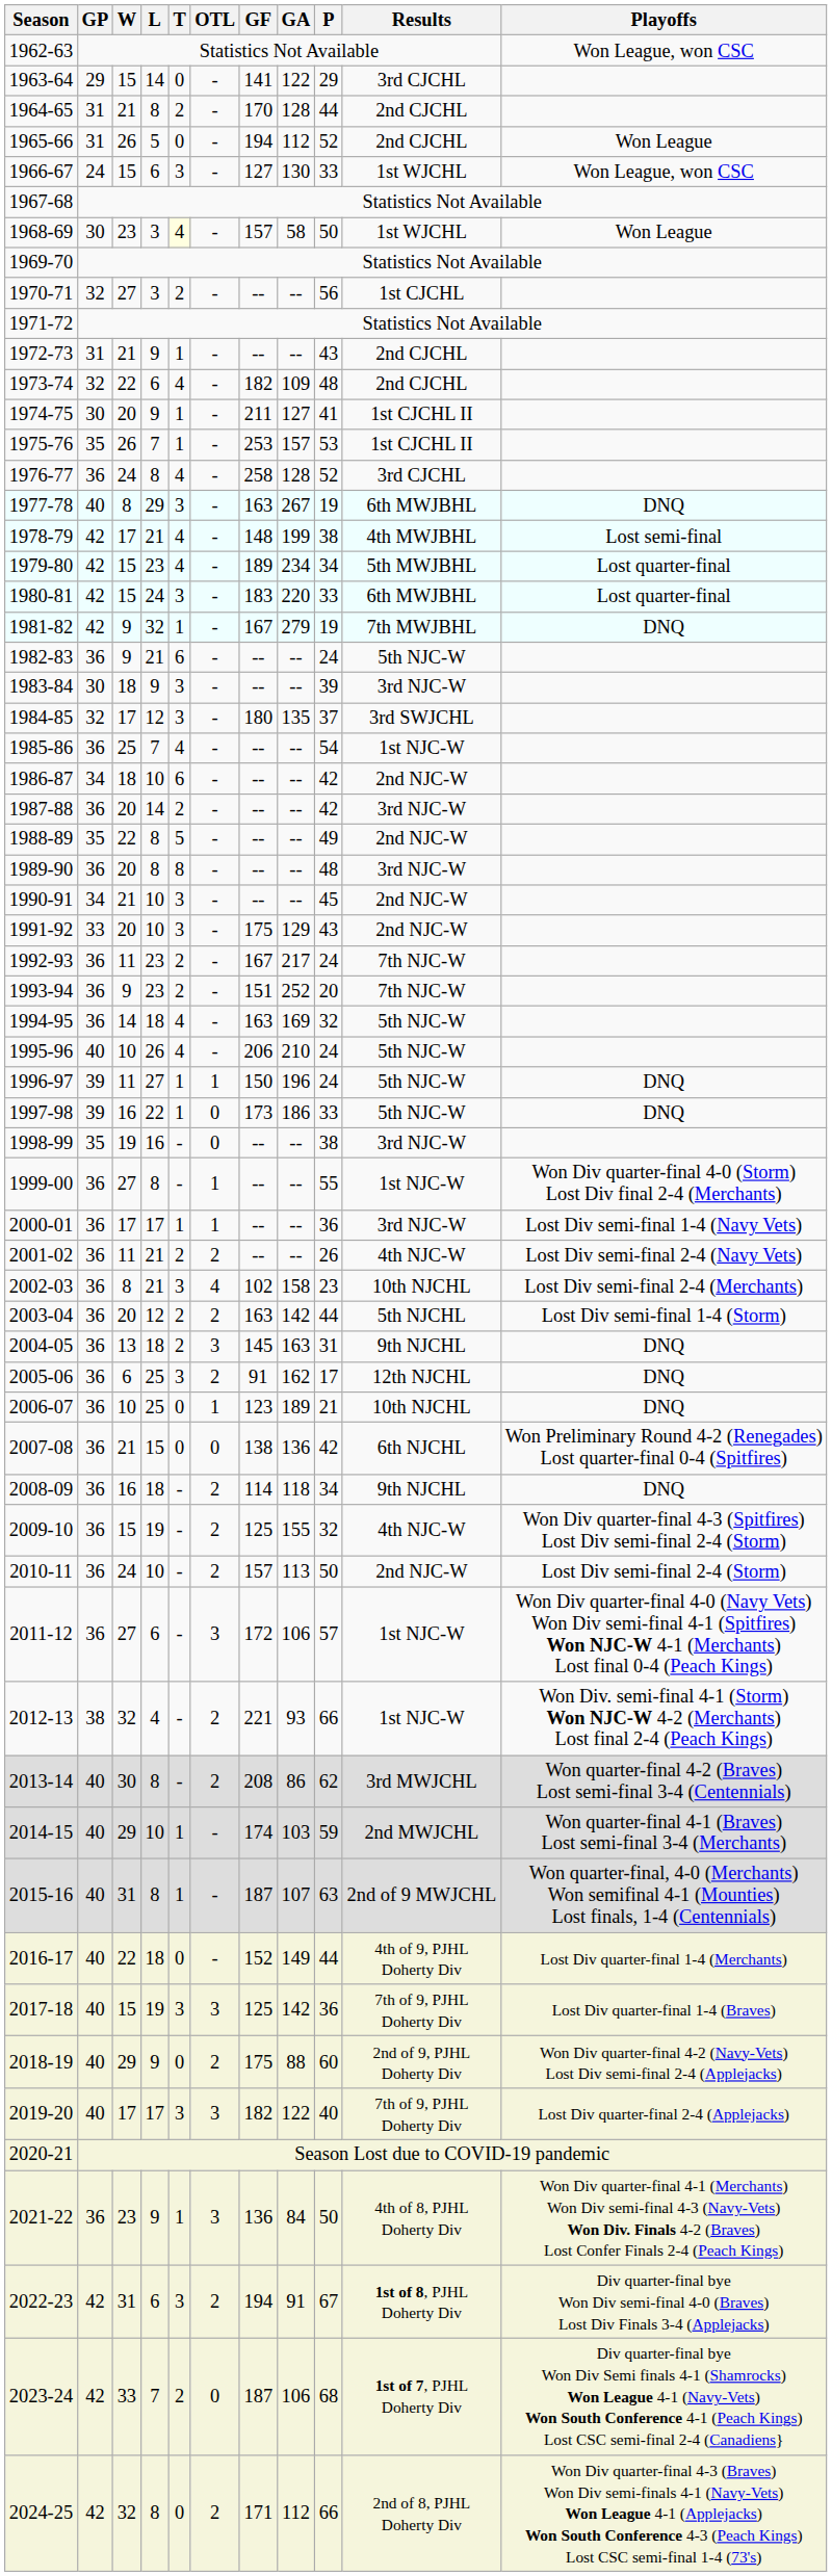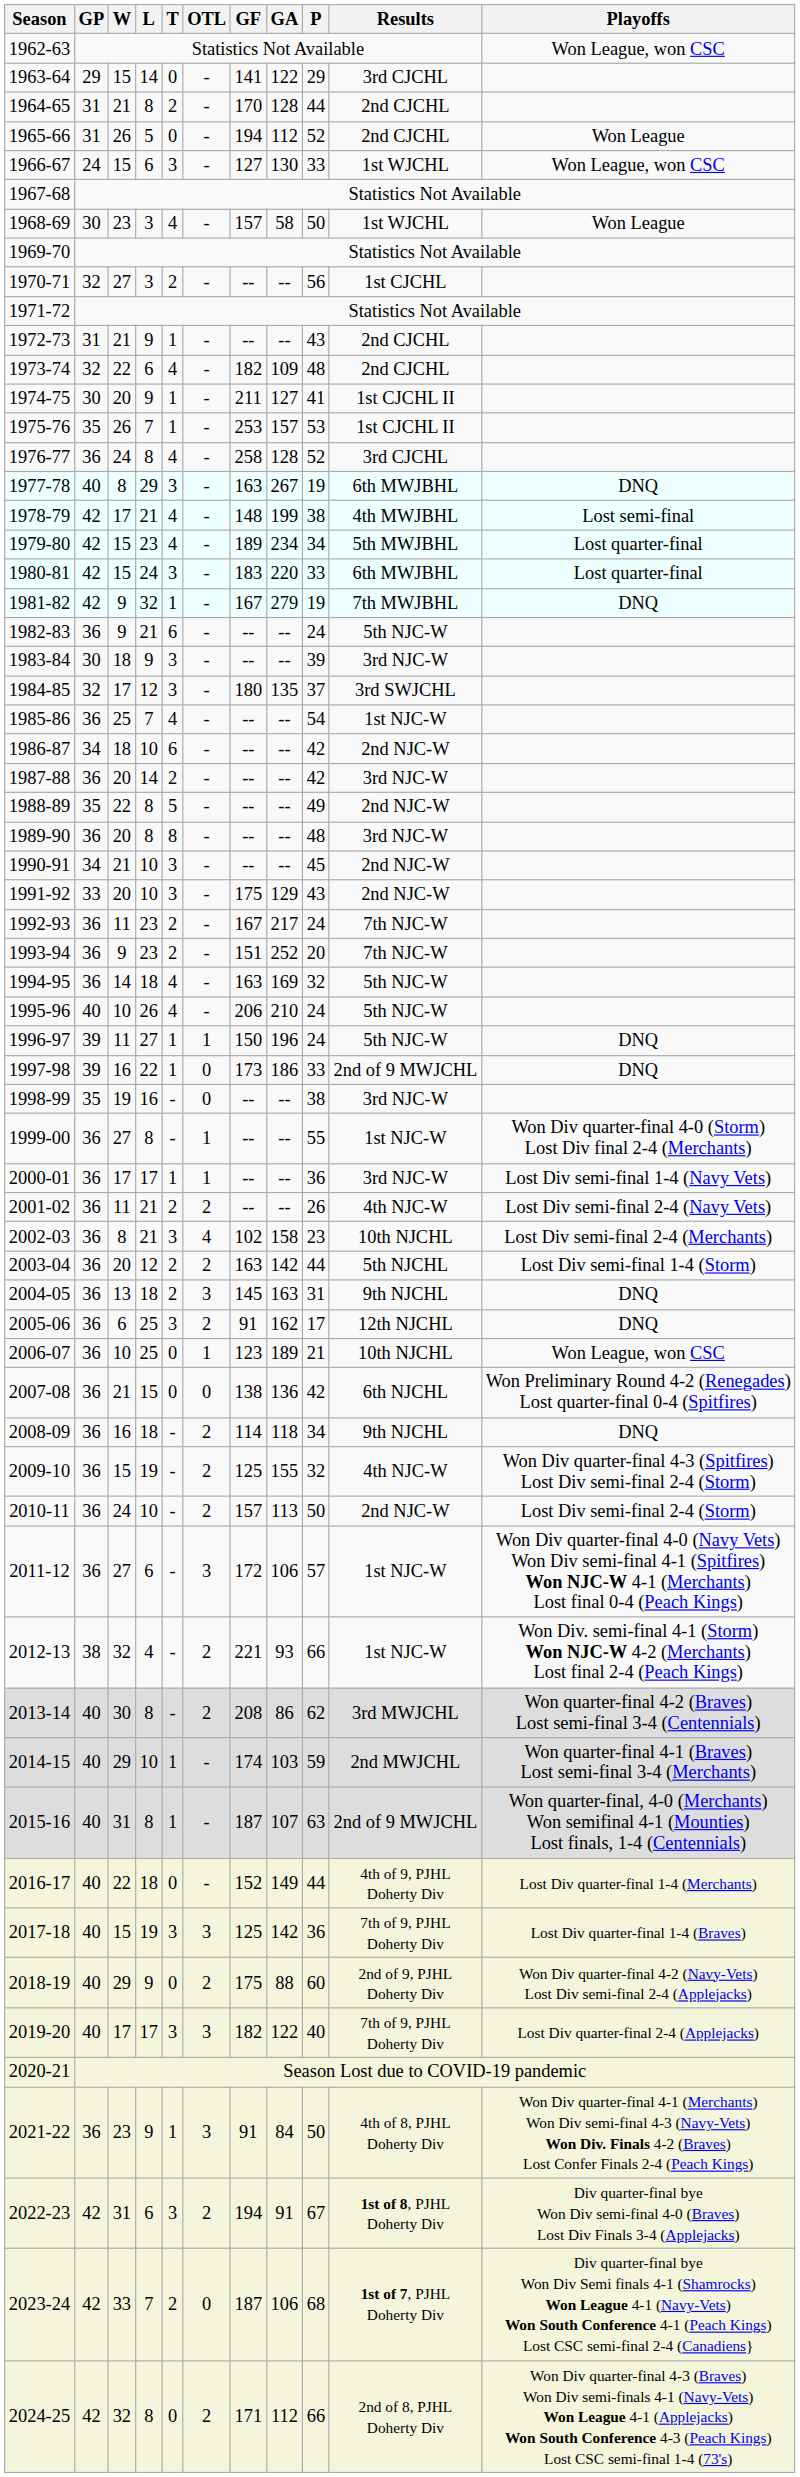 <table class="wikitable">
 <tr>
 <th>Season</th>
 <th>GP</th>
 <th>W</th>
 <th>L</th>
 <th>T</th>
 <th>OTL</th>
 <th>GF</th>
 <th>GA</th>
 <th>P</th>
 <th>Results</th>
 <th>Playoffs</th>
 </tr>
 <tr align="center">
 <td>1962-63</td>
 <td colspan="9">Statistics Not Available</td>
 <td>Won League, won <a href='#'>CSC</a></td>
 </tr>
 <tr align="center">
 <td>1963-64</td>
 <td>29</td>
 <td>15</td>
 <td>14</td>
 <td>0</td>
 <td>-</td>
 <td>141</td>
 <td>122</td>
 <td>29</td>
 <td>3rd CJCHL</td>
 <td></td>
 </tr>
 <tr align="center">
 <td>1964-65</td>
 <td>31</td>
 <td>21</td>
 <td>8</td>
 <td>2</td>
 <td>-</td>
 <td>170</td>
 <td>128</td>
 <td>44</td>
 <td>2nd CJCHL</td>
 <td></td>
 </tr>
 <tr align="center">
 <td>1965-66</td>
 <td>31</td>
 <td>26</td>
 <td>5</td>
 <td>0</td>
 <td>-</td>
 <td>194</td>
 <td>112</td>
 <td>52</td>
 <td>2nd CJCHL</td>
 <td>Won League</td>
 </tr>
 <tr align="center">
 <td>1966-67</td>
 <td>24</td>
 <td>15</td>
 <td>6</td>
 <td>3</td>
 <td>-</td>
 <td>127</td>
 <td>130</td>
 <td>33</td>
 <td>1st WJCHL</td>
 <td>Won League, won <a href='#'>CSC</a></td>
 </tr>
 <tr align="center">
 <td>1967-68</td>
 <td colspan="11">Statistics Not Available</td>
 </tr>
 <tr align="center">
 <td>1968-69</td>
 <td>30</td>
 <td>23</td>
 <td>3</td>
-<td style="background: lightyellow;">4</td>
+<td>4</td>
 <td>-</td>
 <td>157</td>
 <td>58</td>
 <td>50</td>
 <td>1st WJCHL</td>
 <td>Won League</td>
 </tr>
 <tr align="center">
 <td>1969-70</td>
 <td colspan="11">Statistics Not Available</td>
 </tr>
 <tr align="center">
 <td>1970-71</td>
 <td>32</td>
 <td>27</td>
 <td>3</td>
 <td>2</td>
 <td>-</td>
 <td>--</td>
 <td>--</td>
 <td>56</td>
 <td>1st CJCHL</td>
 <td></td>
 </tr>
 <tr align="center">
 <td>1971-72</td>
 <td colspan="11">Statistics Not Available</td>
 </tr>
 <tr align="center">
 <td>1972-73</td>
 <td>31</td>
 <td>21</td>
 <td>9</td>
 <td>1</td>
 <td>-</td>
 <td>--</td>
 <td>--</td>
 <td>43</td>
 <td>2nd CJCHL</td>
 <td></td>
 </tr>
 <tr align="center">
 <td>1973-74</td>
 <td>32</td>
 <td>22</td>
 <td>6</td>
 <td>4</td>
 <td>-</td>
 <td>182</td>
 <td>109</td>
 <td>48</td>
 <td>2nd CJCHL</td>
 <td></td>
 </tr>
 <tr align="center">
 <td>1974-75</td>
 <td>30</td>
 <td>20</td>
 <td>9</td>
 <td>1</td>
 <td>-</td>
 <td>211</td>
 <td>127</td>
 <td>41</td>
 <td>1st CJCHL II</td>
 <td></td>
 </tr>
 <tr align="center">
 <td>1975-76</td>
 <td>35</td>
 <td>26</td>
 <td>7</td>
 <td>1</td>
 <td>-</td>
 <td>253</td>
 <td>157</td>
 <td>53</td>
 <td>1st CJCHL II</td>
 <td></td>
 </tr>
 <tr align="center">
 <td>1976-77</td>
 <td>36</td>
 <td>24</td>
 <td>8</td>
 <td>4</td>
 <td>-</td>
 <td>258</td>
 <td>128</td>
 <td>52</td>
 <td>3rd CJCHL</td>
 <td></td>
 </tr>
 <tr align="center" bgcolor="#eeffff">
 <td>1977-78</td>
 <td>40</td>
 <td>8</td>
 <td>29</td>
 <td>3</td>
 <td>-</td>
 <td>163</td>
 <td>267</td>
 <td>19</td>
 <td>6th MWJBHL</td>
 <td>DNQ</td>
 </tr>
 <tr align="center" bgcolor="#eeffff">
 <td>1978-79</td>
 <td>42</td>
 <td>17</td>
 <td>21</td>
 <td>4</td>
 <td>-</td>
 <td>148</td>
 <td>199</td>
 <td>38</td>
 <td>4th MWJBHL</td>
 <td>Lost semi-final</td>
 </tr>
 <tr align="center" bgcolor="#eeffff">
 <td>1979-80</td>
 <td>42</td>
 <td>15</td>
 <td>23</td>
 <td>4</td>
 <td>-</td>
 <td>189</td>
 <td>234</td>
 <td>34</td>
 <td>5th MWJBHL</td>
 <td>Lost quarter-final</td>
 </tr>
 <tr align="center" bgcolor="#eeffff">
 <td>1980-81</td>
 <td>42</td>
 <td>15</td>
 <td>24</td>
 <td>3</td>
 <td>-</td>
 <td>183</td>
 <td>220</td>
 <td>33</td>
 <td>6th MWJBHL</td>
 <td>Lost quarter-final</td>
 </tr>
 <tr align="center" bgcolor="#eeffff">
 <td>1981-82</td>
 <td>42</td>
 <td>9</td>
 <td>32</td>
 <td>1</td>
 <td>-</td>
 <td>167</td>
 <td>279</td>
 <td>19</td>
 <td>7th MWJBHL</td>
 <td>DNQ</td>
 </tr>
 <tr align="center">
 <td>1982-83</td>
 <td>36</td>
 <td>9</td>
 <td>21</td>
 <td>6</td>
 <td>-</td>
 <td>--</td>
 <td>--</td>
 <td>24</td>
 <td>5th NJC-W</td>
 <td></td>
 </tr>
 <tr align="center">
 <td>1983-84</td>
 <td>30</td>
 <td>18</td>
 <td>9</td>
 <td>3</td>
 <td>-</td>
 <td>--</td>
 <td>--</td>
 <td>39</td>
 <td>3rd NJC-W</td>
 <td></td>
 </tr>
 <tr align="center">
 <td>1984-85</td>
 <td>32</td>
 <td>17</td>
 <td>12</td>
 <td>3</td>
 <td>-</td>
 <td>180</td>
 <td>135</td>
 <td>37</td>
 <td>3rd SWJCHL</td>
 <td></td>
 </tr>
 <tr align="center">
 <td>1985-86</td>
 <td>36</td>
 <td>25</td>
 <td>7</td>
 <td>4</td>
 <td>-</td>
 <td>--</td>
 <td>--</td>
 <td>54</td>
 <td>1st NJC-W</td>
 <td></td>
 </tr>
 <tr align="center">
 <td>1986-87</td>
 <td>34</td>
 <td>18</td>
 <td>10</td>
 <td>6</td>
 <td>-</td>
 <td>--</td>
 <td>--</td>
 <td>42</td>
 <td>2nd NJC-W</td>
 <td></td>
 </tr>
 <tr align="center">
 <td>1987-88</td>
 <td>36</td>
 <td>20</td>
 <td>14</td>
 <td>2</td>
 <td>-</td>
 <td>--</td>
 <td>--</td>
 <td>42</td>
 <td>3rd NJC-W</td>
 <td></td>
 </tr>
 <tr align="center">
 <td>1988-89</td>
 <td>35</td>
 <td>22</td>
 <td>8</td>
 <td>5</td>
 <td>-</td>
 <td>--</td>
 <td>--</td>
 <td>49</td>
 <td>2nd NJC-W</td>
 <td></td>
 </tr>
 <tr align="center">
 <td>1989-90</td>
 <td>36</td>
 <td>20</td>
 <td>8</td>
 <td>8</td>
 <td>-</td>
 <td>--</td>
 <td>--</td>
 <td>48</td>
 <td>3rd NJC-W</td>
 <td></td>
 </tr>
 <tr align="center">
 <td>1990-91</td>
 <td>34</td>
 <td>21</td>
 <td>10</td>
 <td>3</td>
 <td>-</td>
 <td>--</td>
 <td>--</td>
 <td>45</td>
 <td>2nd NJC-W</td>
 <td></td>
 </tr>
 <tr align="center">
 <td>1991-92</td>
 <td>33</td>
 <td>20</td>
 <td>10</td>
 <td>3</td>
 <td>-</td>
 <td>175</td>
 <td>129</td>
 <td>43</td>
 <td>2nd NJC-W</td>
 <td></td>
 </tr>
 <tr align="center">
 <td>1992-93</td>
 <td>36</td>
 <td>11</td>
 <td>23</td>
 <td>2</td>
 <td>-</td>
 <td>167</td>
 <td>217</td>
 <td>24</td>
 <td>7th NJC-W</td>
 <td></td>
 </tr>
 <tr align="center">
 <td>1993-94</td>
 <td>36</td>
 <td>9</td>
 <td>23</td>
 <td>2</td>
 <td>-</td>
 <td>151</td>
 <td>252</td>
 <td>20</td>
 <td>7th NJC-W</td>
 <td></td>
 </tr>
 <tr align="center">
 <td>1994-95</td>
 <td>36</td>
 <td>14</td>
 <td>18</td>
 <td>4</td>
 <td>-</td>
 <td>163</td>
 <td>169</td>
 <td>32</td>
 <td>5th NJC-W</td>
 <td></td>
 </tr>
 <tr align="center">
 <td>1995-96</td>
 <td>40</td>
 <td>10</td>
 <td>26</td>
 <td>4</td>
 <td>-</td>
 <td>206</td>
 <td>210</td>
 <td>24</td>
 <td>5th NJC-W</td>
 <td></td>
 </tr>
 <tr align="center">
 <td>1996-97</td>
 <td>39</td>
 <td>11</td>
 <td>27</td>
 <td>1</td>
 <td>1</td>
 <td>150</td>
 <td>196</td>
 <td>24</td>
 <td>5th NJC-W</td>
 <td>DNQ</td>
 </tr>
 <tr align="center">
 <td>1997-98</td>
 <td>39</td>
 <td>16</td>
 <td>22</td>
 <td>1</td>
 <td>0</td>
 <td>173</td>
 <td>186</td>
 <td>33</td>
-<td>5th NJC-W</td>
+<td>2nd of 9 MWJCHL</td>
 <td>DNQ</td>
 </tr>
 <tr align="center">
 <td>1998-99</td>
 <td>35</td>
 <td>19</td>
 <td>16</td>
 <td>-</td>
 <td>0</td>
 <td>--</td>
 <td>--</td>
 <td>38</td>
 <td>3rd NJC-W</td>
 <td></td>
 </tr>
 <tr align="center">
 <td>1999-00</td>
 <td>36</td>
 <td>27</td>
 <td>8</td>
 <td>-</td>
 <td>1</td>
 <td>--</td>
 <td>--</td>
 <td>55</td>
 <td>1st NJC-W</td>
 <td>Won Div quarter-final 4-0 (<a href='#'>Storm</a>)<br>Lost Div final 2-4 (<a href='#'>Merchants</a>)</td>
 </tr>
 <tr align="center">
 <td>2000-01</td>
 <td>36</td>
 <td>17</td>
 <td>17</td>
 <td>1</td>
 <td>1</td>
 <td>--</td>
 <td>--</td>
 <td>36</td>
 <td>3rd NJC-W</td>
 <td>Lost Div semi-final 1-4 (<a href='#'>Navy Vets</a>)</td>
 </tr>
 <tr align="center">
 <td>2001-02</td>
 <td>36</td>
 <td>11</td>
 <td>21</td>
 <td>2</td>
 <td>2</td>
 <td>--</td>
 <td>--</td>
 <td>26</td>
 <td>4th NJC-W</td>
 <td>Lost Div semi-final 2-4 (<a href='#'>Navy Vets</a>)</td>
 </tr>
 <tr align="center">
 <td>2002-03</td>
 <td>36</td>
 <td>8</td>
 <td>21</td>
 <td>3</td>
 <td>4</td>
 <td>102</td>
 <td>158</td>
 <td>23</td>
 <td>10th NJCHL</td>
 <td>Lost Div semi-final 2-4 (<a href='#'>Merchants</a>)</td>
 </tr>
 <tr align="center">
 <td>2003-04</td>
 <td>36</td>
 <td>20</td>
 <td>12</td>
 <td>2</td>
 <td>2</td>
 <td>163</td>
 <td>142</td>
 <td>44</td>
 <td>5th NJCHL</td>
 <td>Lost Div semi-final 1-4 (<a href='#'>Storm</a>)</td>
 </tr>
 <tr align="center">
 <td>2004-05</td>
 <td>36</td>
 <td>13</td>
 <td>18</td>
 <td>2</td>
 <td>3</td>
 <td>145</td>
 <td>163</td>
 <td>31</td>
 <td>9th NJCHL</td>
 <td>DNQ</td>
 </tr>
 <tr align="center">
 <td>2005-06</td>
 <td>36</td>
 <td>6</td>
 <td>25</td>
 <td>3</td>
 <td>2</td>
 <td>91</td>
 <td>162</td>
 <td>17</td>
 <td>12th NJCHL</td>
 <td>DNQ</td>
 </tr>
 <tr align="center">
 <td>2006-07</td>
 <td>36</td>
 <td>10</td>
 <td>25</td>
 <td>0</td>
 <td>1</td>
 <td>123</td>
 <td>189</td>
 <td>21</td>
 <td>10th NJCHL</td>
-<td>DNQ</td>
+<td>Won League, won <a href='#'>CSC</a></td>
 </tr>
 <tr align="center">
 <td>2007-08</td>
 <td>36</td>
 <td>21</td>
 <td>15</td>
 <td>0</td>
 <td>0</td>
 <td>138</td>
 <td>136</td>
 <td>42</td>
 <td>6th NJCHL</td>
 <td>Won Preliminary Round 4-2 (<a href='#'>Renegades</a>)<br>Lost quarter-final 0-4 (<a href='#'>Spitfires</a>)</td>
 </tr>
 <tr align="center">
 <td>2008-09</td>
 <td>36</td>
 <td>16</td>
 <td>18</td>
 <td>-</td>
 <td>2</td>
 <td>114</td>
 <td>118</td>
 <td>34</td>
 <td>9th NJCHL</td>
 <td>DNQ</td>
 </tr>
 <tr align="center">
 <td>2009-10</td>
 <td>36</td>
 <td>15</td>
 <td>19</td>
 <td>-</td>
 <td>2</td>
 <td>125</td>
 <td>155</td>
 <td>32</td>
 <td>4th NJC-W</td>
 <td>Won Div quarter-final 4-3 (<a href='#'>Spitfires</a>)<br>Lost Div semi-final 2-4 (<a href='#'>Storm</a>)</td>
 </tr>
 <tr align="center">
 <td>2010-11</td>
 <td>36</td>
 <td>24</td>
 <td>10</td>
 <td>-</td>
 <td>2</td>
 <td>157</td>
 <td>113</td>
 <td>50</td>
 <td>2nd NJC-W</td>
 <td>Lost Div semi-final 2-4 (<a href='#'>Storm</a>)</td>
 </tr>
 <tr align="center">
 <td>2011-12</td>
 <td>36</td>
 <td>27</td>
 <td>6</td>
 <td>-</td>
 <td>3</td>
 <td>172</td>
 <td>106</td>
 <td>57</td>
 <td>1st NJC-W</td>
 <td>Won Div quarter-final 4-0 (<a href='#'>Navy Vets</a>)<br>Won Div semi-final 4-1 (<a href='#'>Spitfires</a>)<br><strong>Won NJC-W</strong> 4-1 (<a href='#'>Merchants</a>)<br>Lost final 0-4 (<a href='#'>Peach Kings</a>)</td>
 </tr>
 <tr align="center">
 <td>2012-13</td>
 <td>38</td>
 <td>32</td>
 <td>4</td>
 <td>-</td>
 <td>2</td>
 <td>221</td>
 <td>93</td>
 <td>66</td>
 <td>1st NJC-W</td>
 <td>Won Div. semi-final 4-1 (<a href='#'>Storm</a>)<br><strong>Won NJC-W</strong> 4-2 (<a href='#'>Merchants</a>)<br>Lost final 2-4 (<a href='#'>Peach Kings</a>)</td>
 </tr>
 <tr align="center"  bgcolor="#dddddd">
 <td>2013-14</td>
 <td>40</td>
 <td>30</td>
 <td>8</td>
 <td>-</td>
 <td>2</td>
 <td>208</td>
 <td>86</td>
 <td>62</td>
 <td>3rd MWJCHL</td>
 <td>Won quarter-final 4-2 (<a href='#'>Braves</a>) <br> Lost semi-final 3-4 (<a href='#'>Centennials</a>)</td>
 </tr>
 <tr align="center"  bgcolor="#dddddd">
 <td>2014-15</td>
 <td>40</td>
 <td>29</td>
 <td>10</td>
 <td>1</td>
 <td>-</td>
 <td>174</td>
 <td>103</td>
 <td>59</td>
 <td>2nd MWJCHL</td>
 <td>Won quarter-final 4-1 (<a href='#'>Braves</a>) <br>Lost semi-final 3-4 (<a href='#'>Merchants</a>)</td>
 </tr>
 <tr align="center"  bgcolor="#dddddd">
 <td>2015-16</td>
 <td>40</td>
 <td>31</td>
 <td>8</td>
 <td>1</td>
 <td>-</td>
 <td>187</td>
 <td>107</td>
 <td>63</td>
 <td>2nd of 9 MWJCHL</td>
 <td>Won quarter-final, 4-0 (<a href='#'>Merchants</a>)<br>Won semifinal 4-1 (<a href='#'>Mounties</a>)<br>Lost finals, 1-4 (<a href='#'>Centennials</a>)</td>
 </tr>
 <tr align="center" bgcolor=beige>
 <td>2016-17</td>
 <td>40</td>
 <td>22</td>
 <td>18</td>
 <td>0</td>
 <td>-</td>
 <td>152</td>
 <td>149</td>
 <td>44</td>
 <td><small>4th of 9, PJHL<br>Doherty Div</small></td>
 <td><small>Lost Div quarter-final 1-4 (<a href='#'>Merchants</a>)</small></td>
 </tr>
 <tr align="center" bgcolor=beige>
 <td>2017-18</td>
 <td>40</td>
 <td>15</td>
 <td>19</td>
 <td>3</td>
 <td>3</td>
 <td>125</td>
 <td>142</td>
 <td>36</td>
 <td><small>7th of 9, PJHL<br>Doherty Div</small></td>
 <td><small>Lost Div quarter-final 1-4 (<a href='#'>Braves</a>)</small></td>
 </tr>
 <tr align="center" bgcolor=beige>
 <td>2018-19</td>
 <td>40</td>
 <td>29</td>
 <td>9</td>
 <td>0</td>
 <td>2</td>
 <td>175</td>
 <td>88</td>
 <td>60</td>
 <td><small>2nd of 9, PJHL<br>Doherty Div</small></td>
 <td><small>Won Div quarter-final 4-2 (<a href='#'>Navy-Vets</a>)<br>Lost Div semi-final 2-4 (<a href='#'>Applejacks</a>)</small></td>
 </tr>
 <tr align="center" bgcolor=beige>
 <td>2019-20</td>
 <td>40</td>
 <td>17</td>
 <td>17</td>
 <td>3</td>
 <td>3</td>
 <td>182</td>
 <td>122</td>
 <td>40</td>
 <td><small>7th of 9, PJHL<br>Doherty Div</small></td>
 <td><small>Lost Div quarter-final 2-4 (<a href='#'>Applejacks</a>)</small></td>
 </tr>
 <tr align="center" bgcolor="beige">
 <td>2020-21</td>
 <td colspan="10">Season Lost due to COVID-19 pandemic</td>
 </tr>
 <tr align="center" bgcolor=beige>
 <td>2021-22</td>
 <td>36</td>
 <td>23</td>
 <td>9</td>
 <td>1</td>
 <td>3</td>
-<td>136</td>
+<td>91</td>
 <td>84</td>
 <td>50</td>
 <td><small>4th of 8, PJHL<br>Doherty Div</small></td>
 <td><small>Won Div quarter-final 4-1 (<a href='#'>Merchants</a>)<br>Won Div semi-final 4-3 (<a href='#'>Navy-Vets</a>)<br><strong>Won Div. Finals</strong> 4-2 (<a href='#'>Braves</a>)<br>Lost Confer Finals 2-4 (<a href='#'>Peach Kings</a>)</small></td>
 </tr>
 <tr align="center" bgcolor=beige>
 <td>2022-23</td>
 <td>42</td>
 <td>31</td>
 <td>6</td>
 <td>3</td>
 <td>2</td>
 <td>194</td>
 <td>91</td>
 <td>67</td>
 <td><small><strong>1st of 8</strong>, PJHL<br>Doherty Div</small></td>
 <td><small>Div quarter-final bye<br>Won Div semi-final 4-0 (<a href='#'>Braves</a>)<br>Lost Div Finals 3-4 (<a href='#'>Applejacks</a>)</small></td>
 </tr>
 <tr align="center" bgcolor=beige>
 <td>2023-24</td>
 <td>42</td>
 <td>33</td>
 <td>7</td>
 <td>2</td>
 <td>0</td>
 <td>187</td>
 <td>106</td>
 <td>68</td>
 <td><small><strong>1st of 7</strong>, PJHL<br>Doherty Div</small></td>
 <td><small>Div quarter-final bye<br>Won Div Semi finals 4-1 (<a href='#'>Shamrocks</a>)<br><strong>Won League</strong> 4-1 (<a href='#'>Navy-Vets</a>)<br><strong>Won South Conference</strong> 4-1 (<a href='#'>Peach Kings</a>)<br>Lost CSC semi-final 2-4 (<a href='#'>Canadiens</a>}</small></td>
 </tr>
 <tr align="center" bgcolor=beige>
 <td>2024-25</td>
 <td>42</td>
 <td>32</td>
 <td>8</td>
 <td>0</td>
 <td>2</td>
 <td>171</td>
 <td>112</td>
 <td>66</td>
 <td><small>2nd of 8, PJHL<br>Doherty Div</small></td>
 <td><small>Won Div quarter-final 4-3 (<a href='#'>Braves</a>)<br>Won Div semi-finals 4-1 (<a href='#'>Navy-Vets</a>)<br><strong>Won League</strong> 4-1 (<a href='#'>Applejacks</a>)<br><strong>Won South Conference</strong> 4-3 (<a href='#'>Peach Kings</a>)<br>Lost CSC semi-final 1-4 (<a href='#'>73's</a>)</small></td>
 </tr>
 </table>
